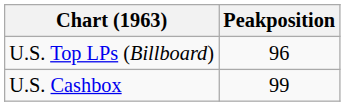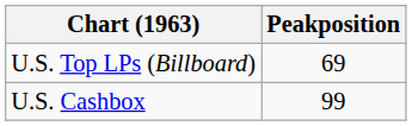 <table class="wikitable">
 <tr>
 <th>Chart (1963)</th>
 <th>Peakposition</th>
 </tr>
 <tr>
 <td>U.S. <a href='#'>Top LPs</a> (<em>Billboard</em>)</td>
-<td align="center">96</td>
+<td align="center">69</td>
 </tr>
 <tr>
 <td>U.S. <a href='#'>Cashbox</a></td>
 <td align="center">99</td>
 </tr>
 </table>
